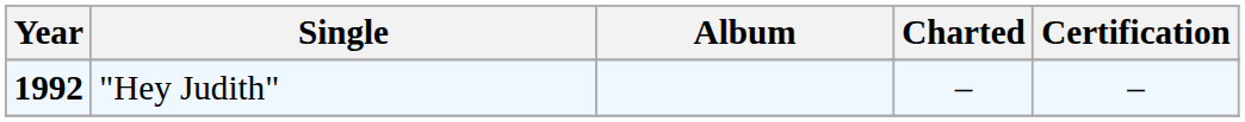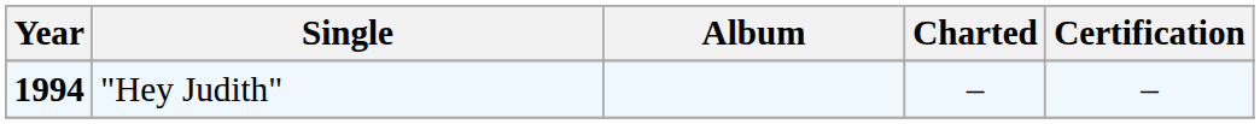 <table class="wikitable"|width=100%>
 <tr>
 <th>Year</th>
 <th width="225">Single</th>
 <th width="130">Album</th>
 <th>Charted</th>
 <th width="50">Certification</th>
 </tr>
 <tr>
 </tr>
 <tr bgcolor="#F0F8FF">
-<td align="left" valign="top"><strong>1992</strong></td>
+<td align="left" valign="top"><strong>1994</strong></td>
 <td align="left" valign="top">"Hey Judith"</td>
 <td align="left" valign="top"></td>
 <td align="center" valign="top">–</td>
 <td align="center" valign="top">–</td>
 </tr>
 <tr>
 </tr>
 </table>
